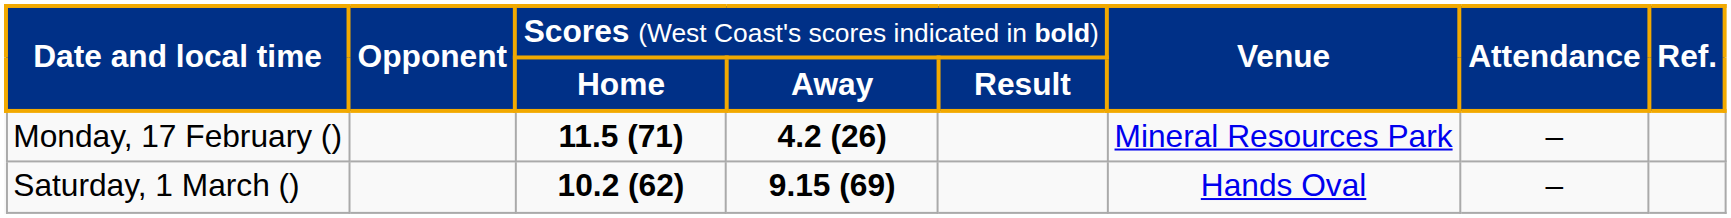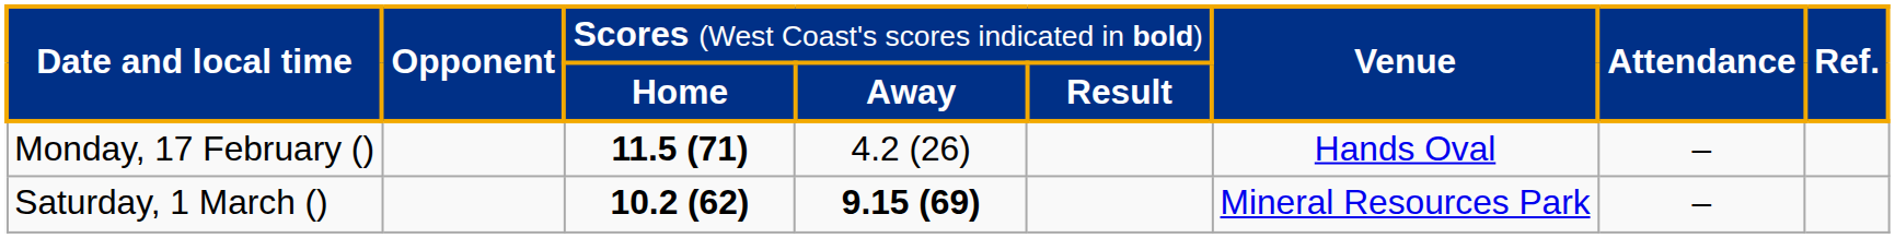 <table class="wikitable" style="text-align:center">
 <tr>
 <th rowspan="2" style="background: #003087; color: #FFFFFF; border: solid #F2A900 2px">Date and local time</th>
 <th rowspan="2" style="background: #003087; color: #FFFFFF; border: solid #F2A900 2px">Opponent</th>
 <td colspan="3" style="background: #003087; color: #FFFFFF; border: solid #F2A900 2px"><strong>Scores</strong> <small>(West Coast's scores indicated in <strong>bold</strong>)</small></td>
 <th rowspan="2" style="background: #003087; color: #FFFFFF; border: solid #F2A900 2px">Venue</th>
 <th rowspan="2" style="background: #003087; color: #FFFFFF; border: solid #F2A900 2px">Attendance</th>
 <th rowspan="2" style="background: #003087; color: #FFFFFF; border: solid #F2A900 2px">Ref.</th>
 </tr>
 <tr>
 <th style="background: #003087; color: #FFFFFF; border: solid #F2A900 2px">Home</th>
 <th style="background: #003087; color: #FFFFFF; border: solid #F2A900 2px">Away</th>
 <th style="background: #003087; color: #FFFFFF; border: solid #F2A900 2px">Result</th>
 </tr>
 <tr>
 <td align=left>Monday, 17 February ()</td>
 <td align=left></td>
 <td><strong>11.5 (71)</strong></td>
-<td><strong>4.2 (26)</strong></td>
+<td>4.2 (26)</td>
 <td></td>
-<td><a href='#'>Mineral Resources Park</a></td>
+<td><a href='#'>Hands Oval</a></td>
 <td>–</td>
 <td></td>
 </tr>
 <tr>
 <td align=left>Saturday, 1 March ()</td>
 <td align=left></td>
 <td><strong>10.2 (62)</strong></td>
 <td><strong>9.15 (69)</strong></td>
 <td></td>
-<td><a href='#'>Hands Oval</a></td>
+<td><a href='#'>Mineral Resources Park</a></td>
 <td>–</td>
 <td></td>
 </tr>
 </table>
